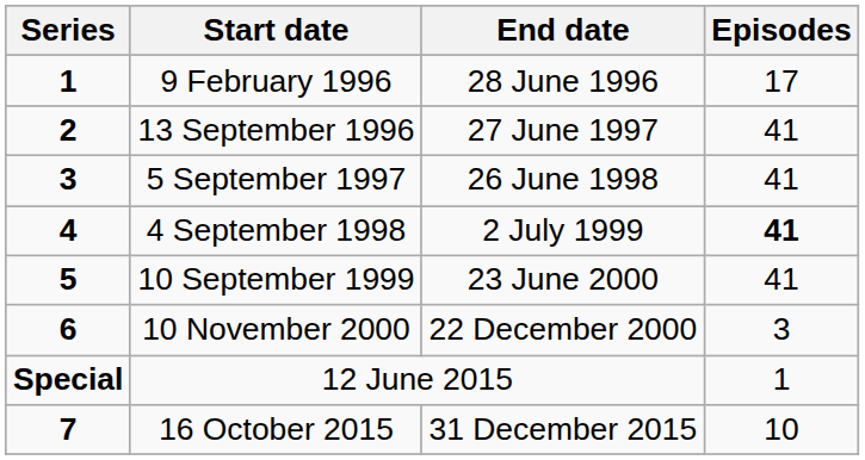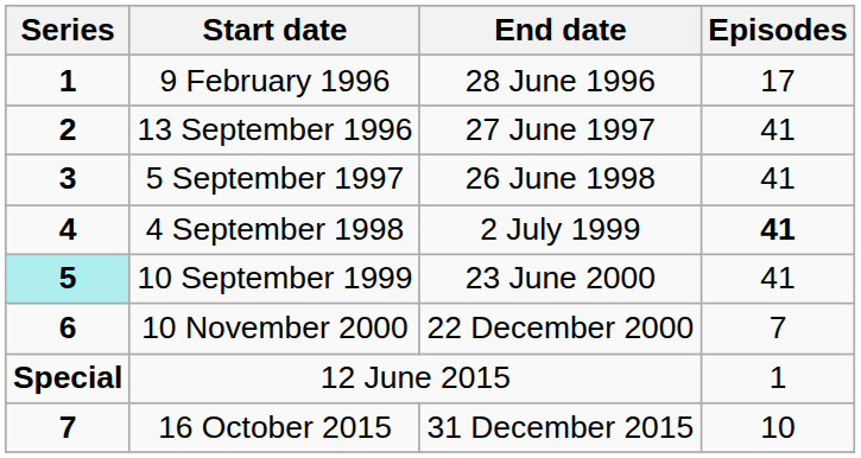 <table class="wikitable" style="text-align:center;">
 <tr>
 <th>Series</th>
 <th>Start date</th>
 <th>End date</th>
 <th>Episodes</th>
 </tr>
 <tr>
 <td><strong>1</strong></td>
 <td>9 February 1996</td>
 <td>28 June 1996</td>
 <td>17</td>
 </tr>
 <tr>
 <td><strong>2</strong></td>
 <td>13 September 1996</td>
 <td>27 June 1997</td>
 <td>41</td>
 </tr>
 <tr>
 <td><strong>3</strong></td>
 <td>5 September 1997</td>
 <td>26 June 1998</td>
 <td>41</td>
 </tr>
 <tr>
 <td><strong>4</strong></td>
 <td>4 September 1998</td>
 <td>2 July 1999</td>
 <td><strong>41</strong></td>
 </tr>
 <tr>
-<td><strong>5</strong></td>
+<td style="background: paleturquoise;"><strong>5</strong></td>
 <td>10 September 1999</td>
 <td>23 June 2000</td>
 <td>41</td>
 </tr>
 <tr>
 <td><strong>6</strong></td>
 <td>10 November 2000</td>
 <td>22 December 2000</td>
-<td>3</td>
+<td>7</td>
 </tr>
 <tr>
 <td><strong>Special</strong></td>
 <td colspan="2">12 June 2015</td>
 <td>1</td>
 </tr>
 <tr>
 <td><strong>7</strong></td>
 <td>16 October 2015</td>
 <td>31 December 2015</td>
 <td>10</td>
 </tr>
 </table>
